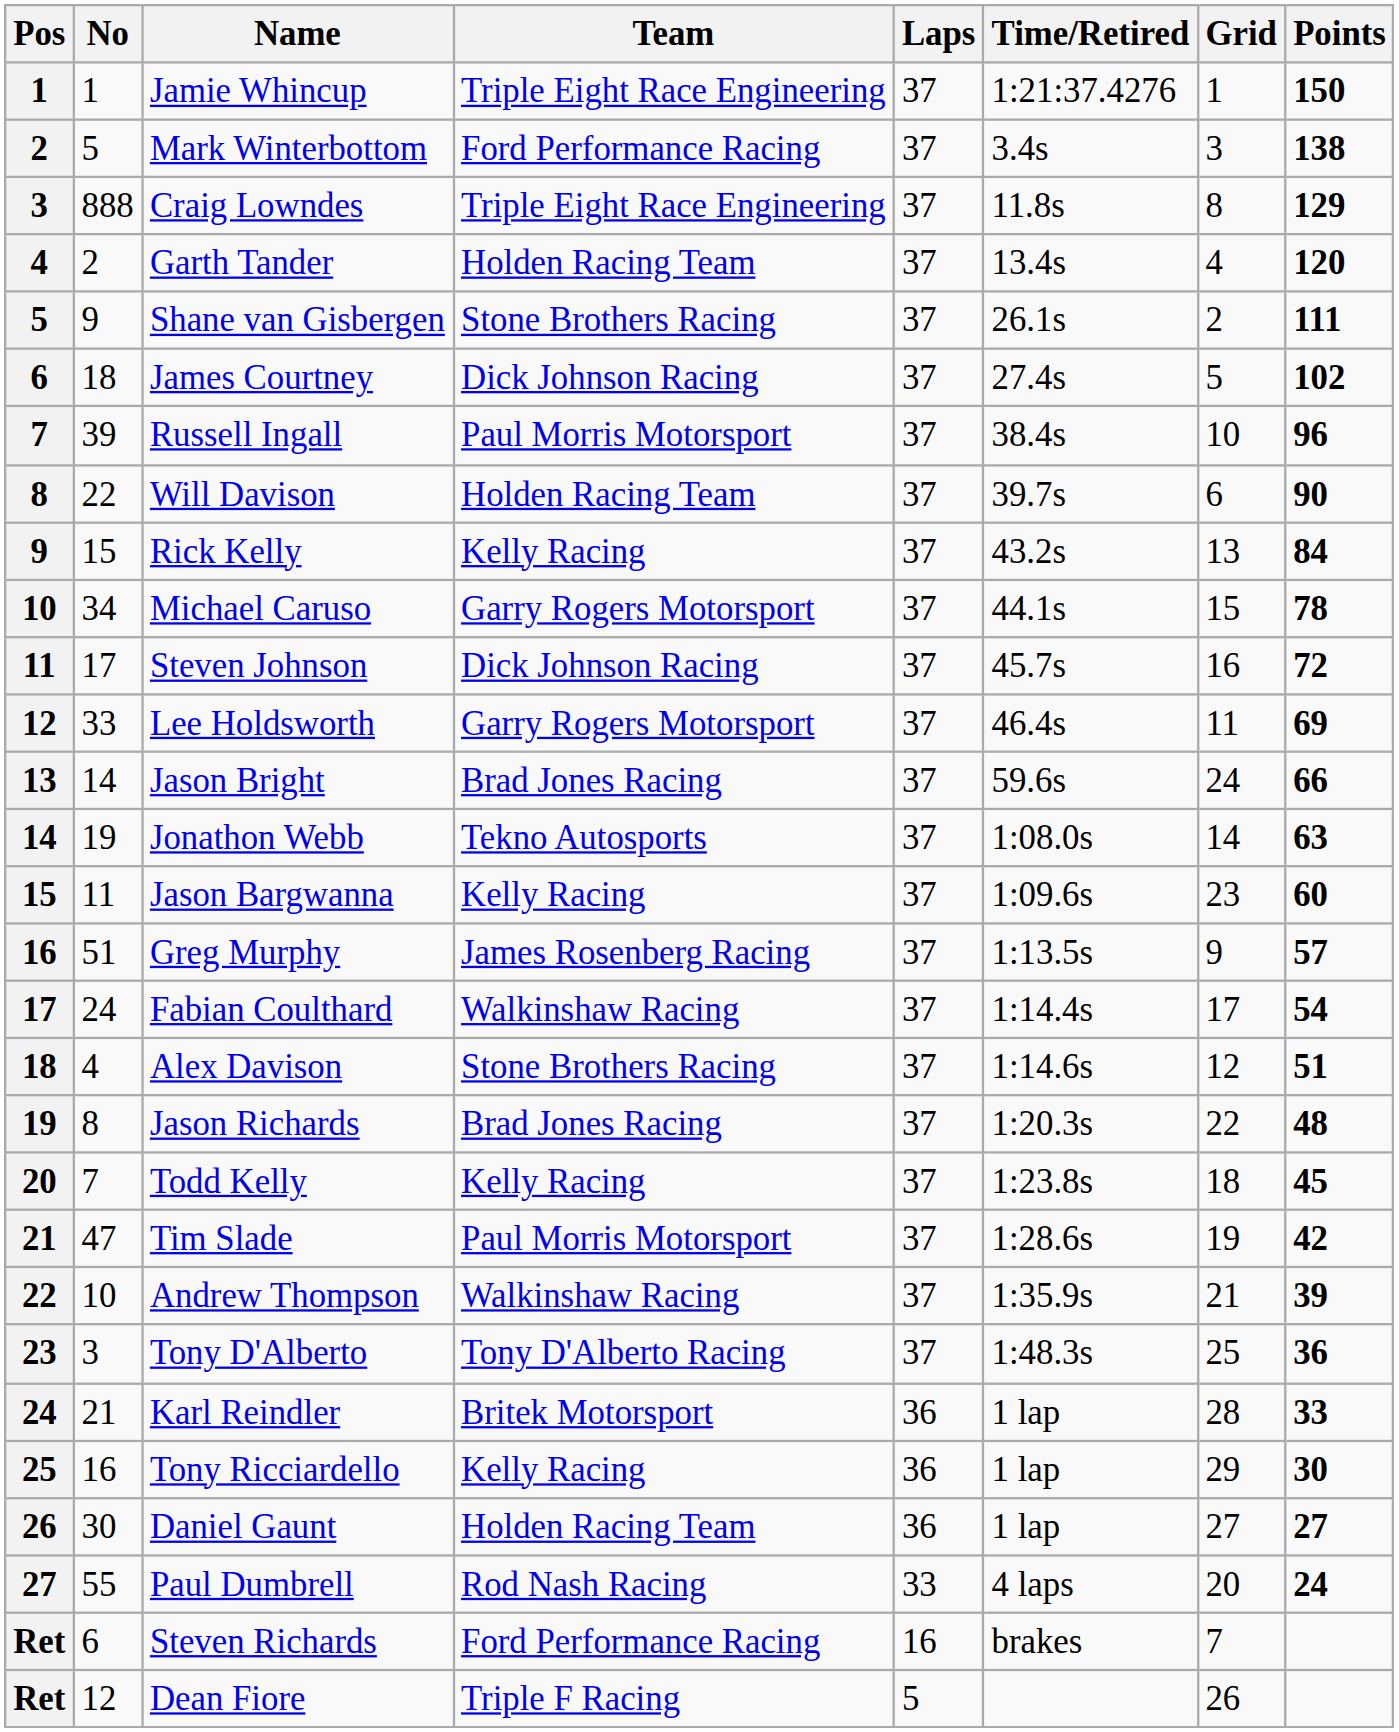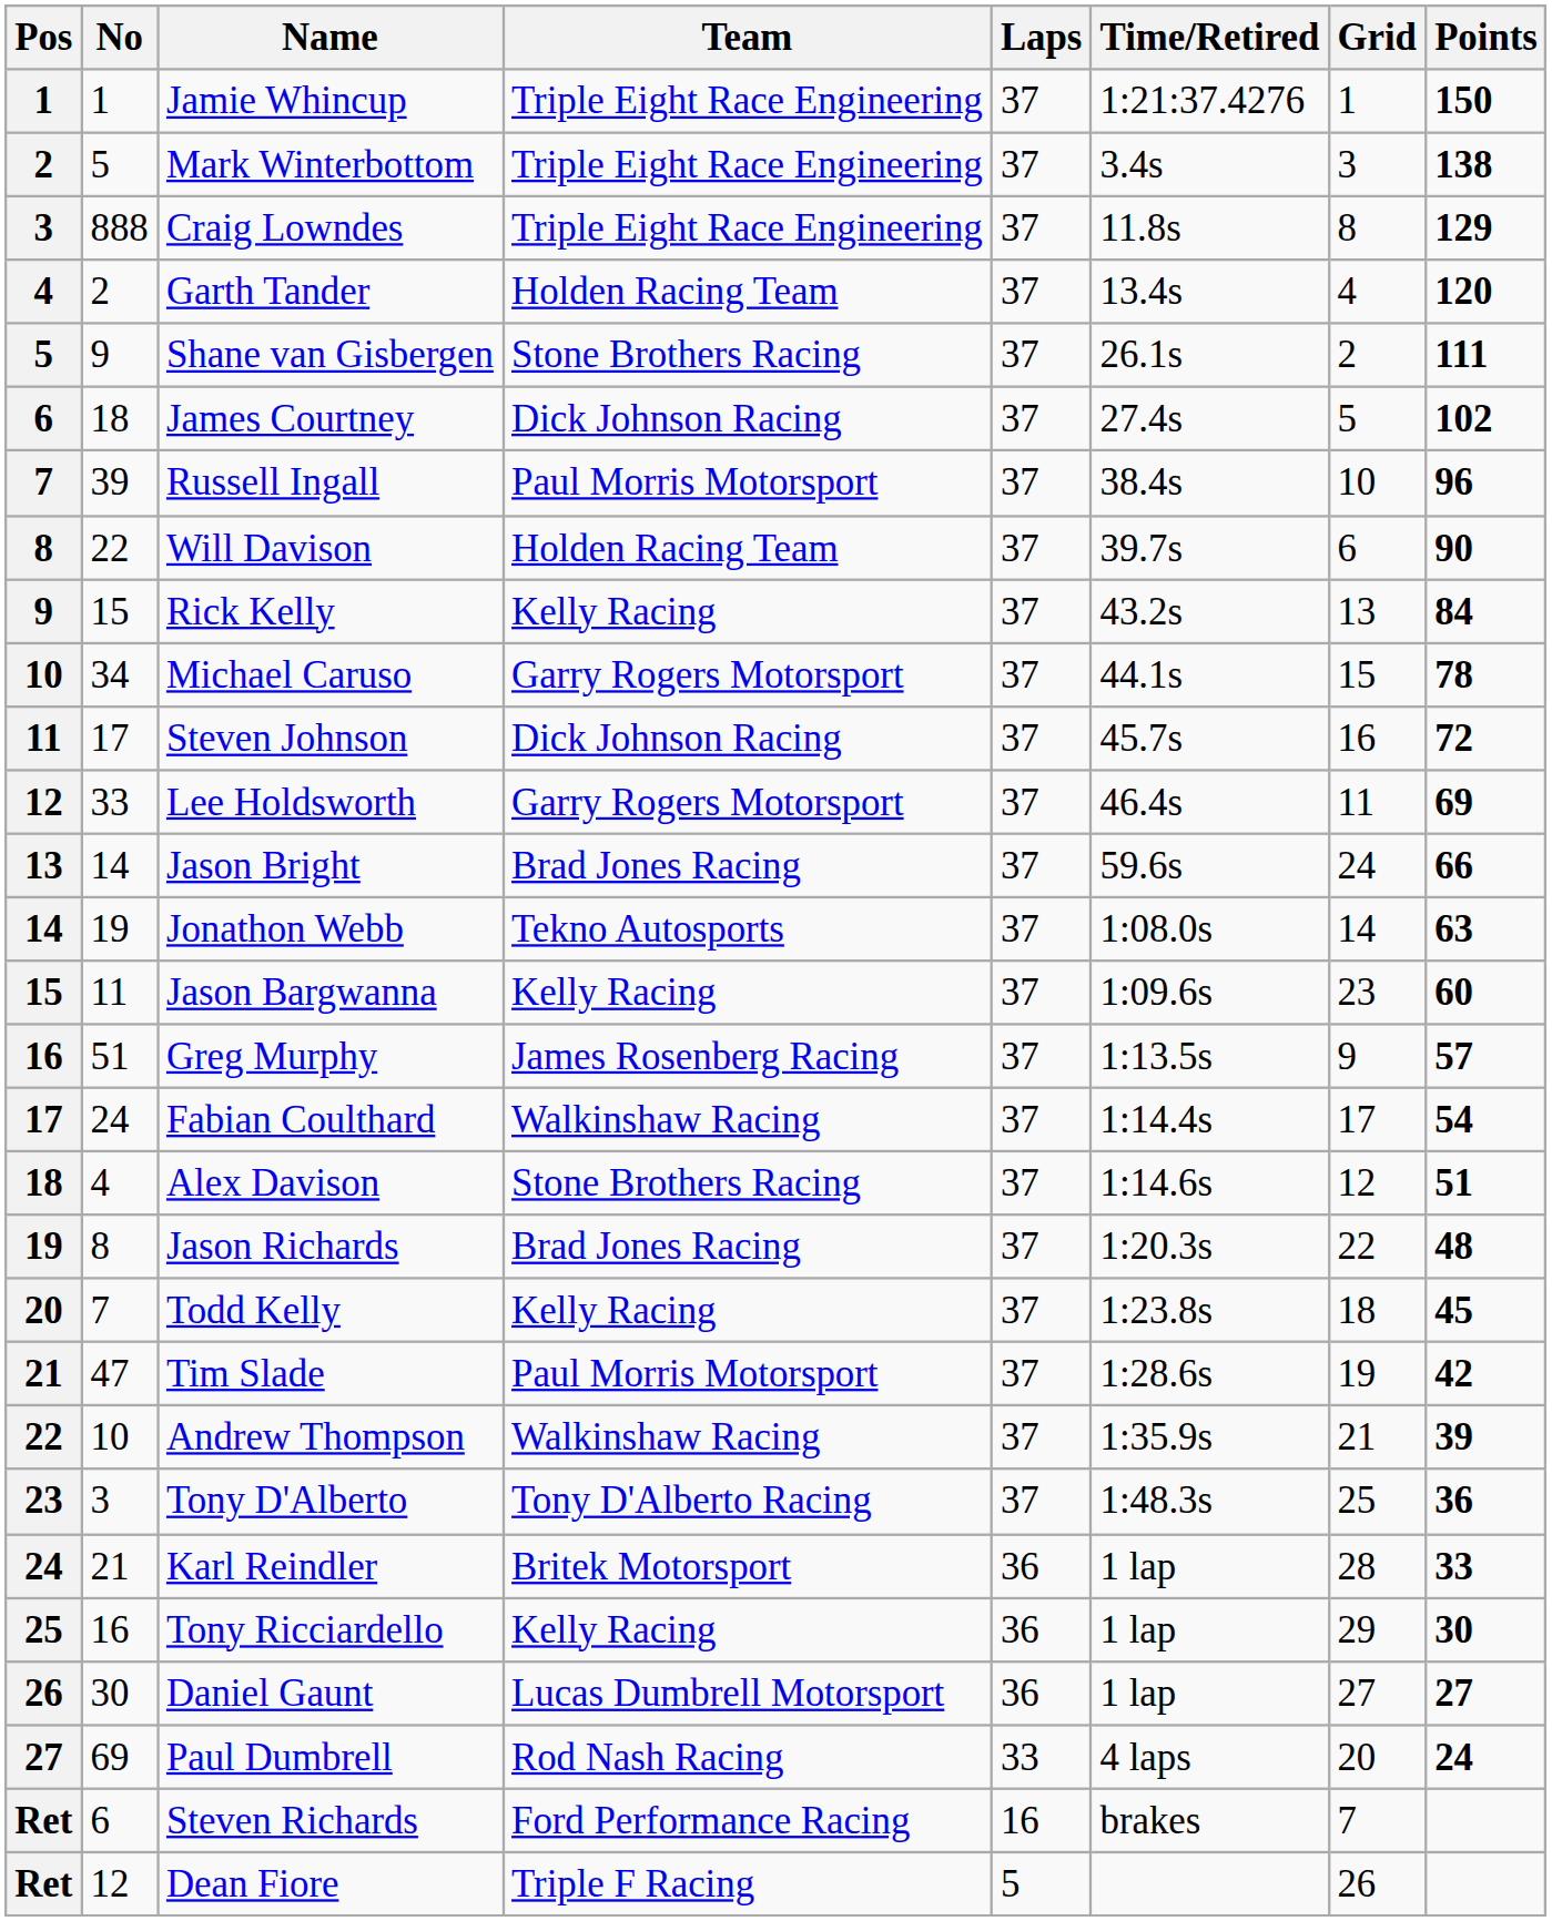 <table class="wikitable" style="font-size: 95%;">
 <tr>
 <th>Pos</th>
 <th>No</th>
 <th>Name</th>
 <th>Team</th>
 <th>Laps</th>
 <th>Time/Retired</th>
 <th>Grid</th>
 <th>Points</th>
 </tr>
 <tr>
 <th>1</th>
 <td>1</td>
 <td><a href='#'>Jamie Whincup</a></td>
 <td><a href='#'>Triple Eight Race Engineering</a></td>
 <td>37</td>
 <td>1:21:37.4276</td>
 <td>1</td>
 <td><strong>150</strong></td>
 </tr>
 <tr>
 <th>2</th>
 <td>5</td>
 <td><a href='#'>Mark Winterbottom</a></td>
-<td><a href='#'>Ford Performance Racing</a></td>
+<td><a href='#'>Triple Eight Race Engineering</a></td>
 <td>37</td>
 <td>3.4s</td>
 <td>3</td>
 <td><strong>138</strong></td>
 </tr>
 <tr>
 <th>3</th>
 <td>888</td>
 <td><a href='#'>Craig Lowndes</a></td>
 <td><a href='#'>Triple Eight Race Engineering</a></td>
 <td>37</td>
 <td>11.8s</td>
 <td>8</td>
 <td><strong>129</strong></td>
 </tr>
 <tr>
 <th>4</th>
 <td>2</td>
 <td><a href='#'>Garth Tander</a></td>
 <td><a href='#'>Holden Racing Team</a></td>
 <td>37</td>
 <td>13.4s</td>
 <td>4</td>
 <td><strong>120</strong></td>
 </tr>
 <tr>
 <th>5</th>
 <td>9</td>
 <td><a href='#'>Shane van Gisbergen</a></td>
 <td><a href='#'>Stone Brothers Racing</a></td>
 <td>37</td>
 <td>26.1s</td>
 <td>2</td>
 <td><strong>111</strong></td>
 </tr>
 <tr>
 <th>6</th>
 <td>18</td>
 <td><a href='#'>James Courtney</a></td>
 <td><a href='#'>Dick Johnson Racing</a></td>
 <td>37</td>
 <td>27.4s</td>
 <td>5</td>
 <td><strong>102</strong></td>
 </tr>
 <tr>
 <th>7</th>
 <td>39</td>
 <td><a href='#'>Russell Ingall</a></td>
 <td><a href='#'>Paul Morris Motorsport</a></td>
 <td>37</td>
 <td>38.4s</td>
 <td>10</td>
 <td><strong>96</strong></td>
 </tr>
 <tr>
 <th>8</th>
 <td>22</td>
 <td><a href='#'>Will Davison</a></td>
 <td><a href='#'>Holden Racing Team</a></td>
 <td>37</td>
 <td>39.7s</td>
 <td>6</td>
 <td><strong>90</strong></td>
 </tr>
 <tr>
 <th>9</th>
 <td>15</td>
 <td><a href='#'>Rick Kelly</a></td>
 <td><a href='#'>Kelly Racing</a></td>
 <td>37</td>
 <td>43.2s</td>
 <td>13</td>
 <td><strong>84</strong></td>
 </tr>
 <tr>
 <th>10</th>
 <td>34</td>
 <td><a href='#'>Michael Caruso</a></td>
 <td><a href='#'>Garry Rogers Motorsport</a></td>
 <td>37</td>
 <td>44.1s</td>
 <td>15</td>
 <td><strong>78</strong></td>
 </tr>
 <tr>
 <th>11</th>
 <td>17</td>
 <td><a href='#'>Steven Johnson</a></td>
 <td><a href='#'>Dick Johnson Racing</a></td>
 <td>37</td>
 <td>45.7s</td>
 <td>16</td>
 <td><strong>72</strong></td>
 </tr>
 <tr>
 <th>12</th>
 <td>33</td>
 <td><a href='#'>Lee Holdsworth</a></td>
 <td><a href='#'>Garry Rogers Motorsport</a></td>
 <td>37</td>
 <td>46.4s</td>
 <td>11</td>
 <td><strong>69</strong></td>
 </tr>
 <tr>
 <th>13</th>
 <td>14</td>
 <td><a href='#'>Jason Bright</a></td>
 <td><a href='#'>Brad Jones Racing</a></td>
 <td>37</td>
 <td>59.6s</td>
 <td>24</td>
 <td><strong>66</strong></td>
 </tr>
 <tr>
 <th>14</th>
 <td>19</td>
 <td><a href='#'>Jonathon Webb</a></td>
 <td><a href='#'>Tekno Autosports</a></td>
 <td>37</td>
 <td>1:08.0s</td>
 <td>14</td>
 <td><strong>63</strong></td>
 </tr>
 <tr>
 <th>15</th>
 <td>11</td>
 <td><a href='#'>Jason Bargwanna</a></td>
 <td><a href='#'>Kelly Racing</a></td>
 <td>37</td>
 <td>1:09.6s</td>
 <td>23</td>
 <td><strong>60</strong></td>
 </tr>
 <tr>
 <th>16</th>
 <td>51</td>
 <td><a href='#'>Greg Murphy</a></td>
 <td><a href='#'>James Rosenberg Racing</a></td>
 <td>37</td>
 <td>1:13.5s</td>
 <td>9</td>
 <td><strong>57</strong></td>
 </tr>
 <tr>
 <th>17</th>
 <td>24</td>
 <td><a href='#'>Fabian Coulthard</a></td>
 <td><a href='#'>Walkinshaw Racing</a></td>
 <td>37</td>
 <td>1:14.4s</td>
 <td>17</td>
 <td><strong>54</strong></td>
 </tr>
 <tr>
 <th>18</th>
 <td>4</td>
 <td><a href='#'>Alex Davison</a></td>
 <td><a href='#'>Stone Brothers Racing</a></td>
 <td>37</td>
 <td>1:14.6s</td>
 <td>12</td>
 <td><strong>51</strong></td>
 </tr>
 <tr>
 <th>19</th>
 <td>8</td>
 <td><a href='#'>Jason Richards</a></td>
 <td><a href='#'>Brad Jones Racing</a></td>
 <td>37</td>
 <td>1:20.3s</td>
 <td>22</td>
 <td><strong>48</strong></td>
 </tr>
 <tr>
 <th>20</th>
 <td>7</td>
 <td><a href='#'>Todd Kelly</a></td>
 <td><a href='#'>Kelly Racing</a></td>
 <td>37</td>
 <td>1:23.8s</td>
 <td>18</td>
 <td><strong>45</strong></td>
 </tr>
 <tr>
 <th>21</th>
 <td>47</td>
 <td><a href='#'>Tim Slade</a></td>
 <td><a href='#'>Paul Morris Motorsport</a></td>
 <td>37</td>
 <td>1:28.6s</td>
 <td>19</td>
 <td><strong>42</strong></td>
 </tr>
 <tr>
 <th>22</th>
 <td>10</td>
 <td><a href='#'>Andrew Thompson</a></td>
 <td><a href='#'>Walkinshaw Racing</a></td>
 <td>37</td>
 <td>1:35.9s</td>
 <td>21</td>
 <td><strong>39</strong></td>
 </tr>
 <tr>
 <th>23</th>
 <td>3</td>
 <td><a href='#'>Tony D'Alberto</a></td>
 <td><a href='#'>Tony D'Alberto Racing</a></td>
 <td>37</td>
 <td>1:48.3s</td>
 <td>25</td>
 <td><strong>36</strong></td>
 </tr>
 <tr>
 <th>24</th>
 <td>21</td>
 <td><a href='#'>Karl Reindler</a></td>
 <td><a href='#'>Britek Motorsport</a></td>
 <td>36</td>
 <td> 1 lap</td>
 <td>28</td>
 <td><strong>33</strong></td>
 </tr>
 <tr>
 <th>25</th>
 <td>16</td>
 <td><a href='#'>Tony Ricciardello</a></td>
 <td><a href='#'>Kelly Racing</a></td>
 <td>36</td>
 <td> 1 lap</td>
 <td>29</td>
 <td><strong>30</strong></td>
 </tr>
 <tr>
 <th>26</th>
 <td>30</td>
 <td><a href='#'>Daniel Gaunt</a></td>
-<td><a href='#'>Holden Racing Team</a></td>
+<td><a href='#'>Lucas Dumbrell Motorsport</a></td>
 <td>36</td>
 <td> 1 lap</td>
 <td>27</td>
 <td><strong>27</strong></td>
 </tr>
 <tr>
 <th>27</th>
-<td>55</td>
+<td>69</td>
 <td><a href='#'>Paul Dumbrell</a></td>
 <td><a href='#'>Rod Nash Racing</a></td>
 <td>33</td>
 <td> 4 laps</td>
 <td>20</td>
 <td><strong>24</strong></td>
 </tr>
 <tr>
 <th>Ret</th>
 <td>6</td>
 <td><a href='#'>Steven Richards</a></td>
 <td><a href='#'>Ford Performance Racing</a></td>
 <td>16</td>
 <td>brakes</td>
 <td>7</td>
 <td></td>
 </tr>
 <tr>
 <th>Ret</th>
 <td>12</td>
 <td><a href='#'>Dean Fiore</a></td>
 <td><a href='#'>Triple F Racing</a></td>
 <td>5</td>
 <td></td>
 <td>26</td>
 <td></td>
 </tr>
 <tr>
 </tr>
 </table>
